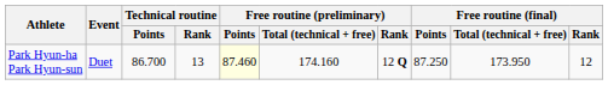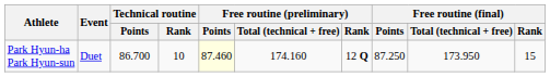 <table class="wikitable" style="font-size:90%">
 <tr>
 <th rowspan=2>Athlete</th>
 <th rowspan=2>Event</th>
 <th colspan=2>Technical routine</th>
 <th colspan=3>Free routine (preliminary)</th>
 <th colspan=3>Free routine (final)</th>
 </tr>
 <tr style="font-size:95%">
 <th>Points</th>
 <th>Rank</th>
 <th>Points</th>
 <th>Total (technical + free)</th>
 <th>Rank</th>
 <th>Points</th>
 <th>Total (technical + free)</th>
 <th>Rank</th>
 </tr>
 <tr align=center>
 <td align=left><a href='#'>Park Hyun-ha</a><br><a href='#'>Park Hyun-sun</a></td>
 <td align=left><a href='#'>Duet</a></td>
 <td>86.700</td>
-<td>13</td>
+<td>10</td>
 <td style="background: lightyellow;">87.460</td>
 <td>174.160</td>
 <td>12 <strong>Q</strong></td>
 <td>87.250</td>
 <td>173.950</td>
-<td>12</td>
+<td>15</td>
 </tr>
 </table>
